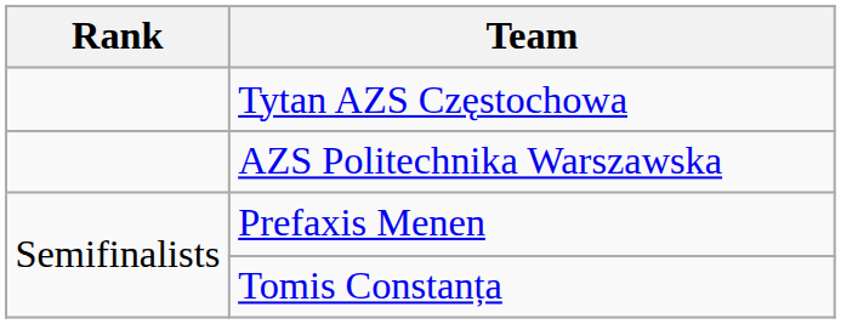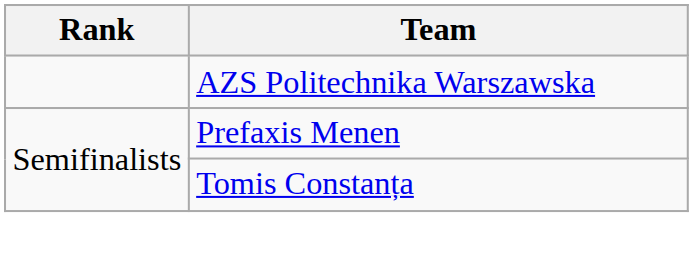 <table class="wikitable" style="text-align: center;">
 <tr>
 <th width=40>Rank</th>
 <th width=240>Team</th>
-</tr>
-<tr align=center>
-<td></td>
-<td style="text-align:left;"> <a href='#'>Tytan AZS Częstochowa</a></td>
 </tr>
 <tr align=center>
 <td></td>
 <td style="text-align:left;"> <a href='#'>AZS Politechnika Warszawska</a></td>
 </tr>
 <tr align=center>
 <td rowspan=2>Semifinalists</td>
 <td style="text-align:left;"> <a href='#'>Prefaxis Menen</a></td>
 </tr>
 <tr align=center>
 <td style="text-align:left;"> <a href='#'>Tomis Constanța</a></td>
 </tr>
 </table>
